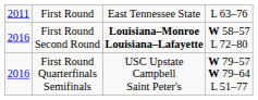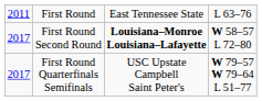 <table class="wikitable">
 <tr align="center">
 <td><a href='#'>2011</a></td>
 <td>First Round</td>
 <td>East Tennessee State</td>
 <td>L 63–76</td>
 </tr>
 <tr align="center">
-<td><a href='#'>2016</a></td>
+<td><a href='#'>2017</a></td>
 <td>First Round<br>Second Round</td>
 <td><strong>Louisiana–Monroe<br>Louisiana–Lafayette</strong></td>
 <td><strong>W</strong> 58–57<br>L 72–80</td>
 </tr>
 <tr align="center">
-<td><a href='#'>2016</a></td>
+<td><a href='#'>2017</a></td>
 <td>First Round<br>Quarterfinals<br>Semifinals</td>
 <td>USC Upstate<br>Campbell<br>Saint Peter's</td>
 <td><strong>W</strong> 79–57<br><strong>W</strong> 79–64<br>L 51–77</td>
 </tr>
 </table>
